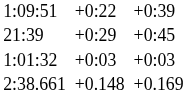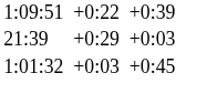 <table>
 <tr>
 <td></td>
 <td></td>
 <td>1:09:51</td>
 <td></td>
 <td>+0:22</td>
 <td></td>
 <td>+0:39</td>
 </tr>
 <tr>
 <td></td>
 <td></td>
 <td>21:39</td>
 <td></td>
 <td>+0:29</td>
 <td></td>
-<td>+0:45</td>
+<td>+0:03</td>
 </tr>
 <tr>
 <td></td>
 <td></td>
 <td>1:01:32</td>
 <td></td>
 <td>+0:03</td>
 <td></td>
-<td>+0:03</td>
-</tr>
-<tr>
-<td></td>
-<td></td>
-<td>2:38.661</td>
-<td></td>
-<td>+0.148</td>
-<td></td>
-<td>+0.169</td>
+<td>+0:45</td>
 </tr>
 </table>
